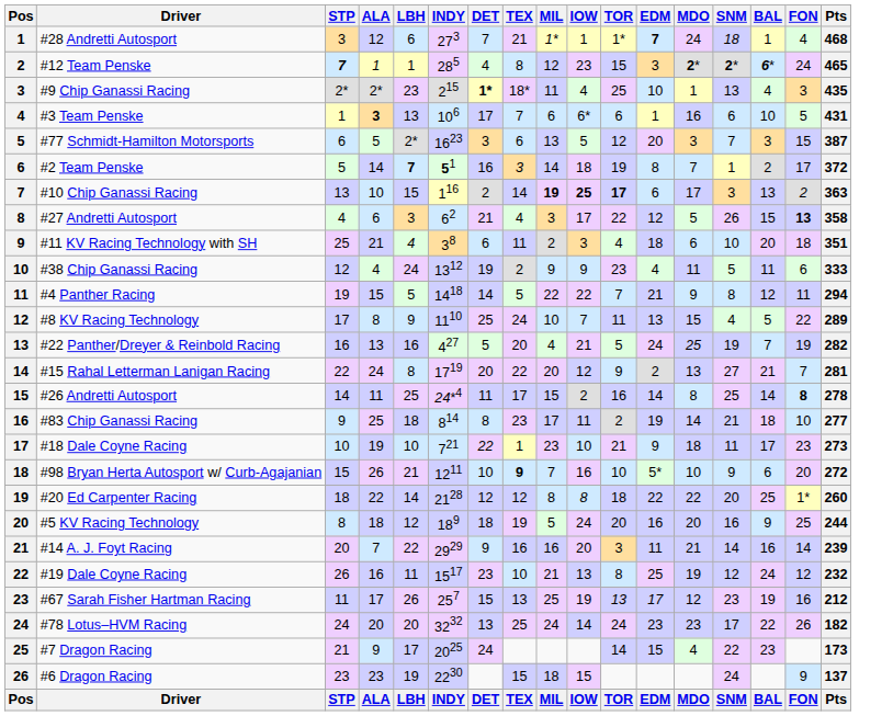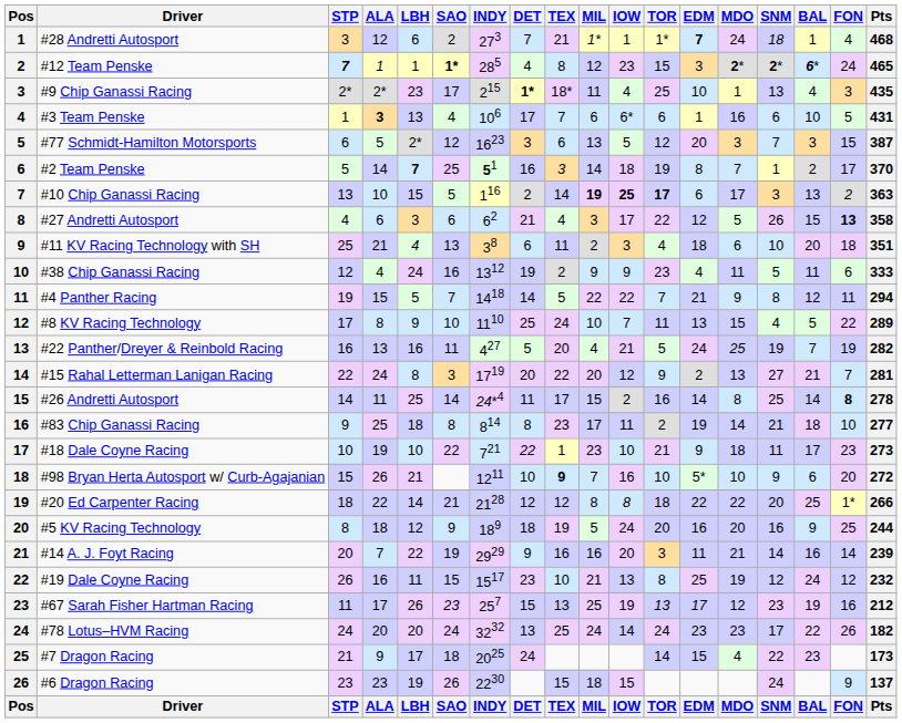 <table class="wikitable" style="font-size: 85%; text-align:center">
 <tr valign="top">
 <th valign="middle">Pos</th>
 <th valign="middle">Driver</th>
 <th><a href='#'>STP</a></th>
 <th><a href='#'>ALA</a></th>
 <th><a href='#'>LBH</a></th>
+<th><a href='#'>SAO</a></th>
 <th><a href='#'>INDY</a></th>
 <th><a href='#'>DET</a></th>
 <th><a href='#'>TEX</a></th>
 <th><a href='#'>MIL</a></th>
 <th><a href='#'>IOW</a></th>
 <th><a href='#'>TOR</a></th>
 <th><a href='#'>EDM</a></th>
 <th><a href='#'>MDO</a></th>
 <th><a href='#'>SNM</a></th>
 <th><a href='#'>BAL</a></th>
 <th><a href='#'>FON</a></th>
 <th valign="middle">Pts</th>
 </tr>
 <tr>
 <th>1</th>
 <td align="left">#28 <a href='#'>Andretti Autosport</a></td>
 <td style="background:#FFDF9F;">3</td>
 <td style="background:#CFCFFF;">12</td>
 <td style="background:#CFEAFF;">6</td>
+<td style="background:#DFDFDF;">2</td>
 <td style="background:#EFCFFF;">27<sup>3</sup></td>
 <td style="background:#CFEAFF;">7</td>
 <td style="background:#EFCFFF;">21</td>
 <td style="background:#FFFFBF;"><em>1*</em></td>
 <td style="background:#FFFFBF;">1</td>
 <td style="background:#FFFFBF;">1*</td>
 <td style="background:#CFEAFF;"><strong>7</strong></td>
 <td style="background:#EFCFFF;">24</td>
 <td style="background:#CFCFFF;"><em>18</em></td>
 <td style="background:#FFFFBF;">1</td>
 <td style="background:#DFFFDF;">4</td>
 <th>468</th>
 </tr>
 <tr>
 <th>2</th>
 <td align="left">#12 <a href='#'>Team Penske</a></td>
 <td style="background:#CFEAFF;"><strong><em>7</em></strong></td>
 <td style="background:#FFFFBF;"><em>1</em></td>
 <td style="background:#FFFFBF;">1</td>
+<td style="background:#FFFFBF;"><strong>1*</strong></td>
 <td style="background:#EFCFFF;">28<sup>5</sup></td>
 <td style="background:#DFFFDF;">4</td>
 <td style="background:#CFEAFF;">8</td>
 <td style="background:#CFCFFF;">12</td>
 <td style="background:#EFCFFF;">23</td>
 <td style="background:#CFCFFF;">15</td>
 <td style="background:#FFDF9F;">3</td>
 <td style="background:#DFDFDF;"><strong>2</strong>*</td>
 <td style="background:#DFDFDF;"><strong>2</strong>*</td>
 <td style="background:#CFEAFF;"><strong><em>6</em></strong>*</td>
 <td style="background:#EFCFFF;">24</td>
 <th>465</th>
 </tr>
 <tr>
 <th>3</th>
 <td align="left">#9 <a href='#'>Chip Ganassi Racing</a></td>
 <td style="background:#DFDFDF;">2*</td>
 <td style="background:#DFDFDF;">2*</td>
 <td style="background:#EFCFFF;">23</td>
+<td style="background:#CFCFFF;">17</td>
 <td style="background:#DFDFDF;">2<sup>15</sup></td>
 <td style="background:#FFFFBF;"><strong>1*</strong></td>
 <td style="background:#EFCFFF;">18*</td>
 <td style="background:#CFCFFF;">11</td>
 <td style="background:#DFFFDF;">4</td>
 <td style="background:#EFCFFF;">25</td>
 <td style="background:#CFEAFF;">10</td>
 <td style="background:#FFFFBF;">1</td>
 <td style="background:#CFCFFF;">13</td>
 <td style="background:#DFFFDF;">4</td>
 <td style="background:#FFDF9F;">3</td>
 <th>435</th>
 </tr>
 <tr>
 <th>4</th>
 <td align="left">#3 <a href='#'>Team Penske</a></td>
 <td style="background:#FFFFBF;">1</td>
 <td style="background:#FFDF9F;"><strong>3</strong></td>
 <td style="background:#CFCFFF;">13</td>
+<td style="background:#DFFFDF;">4</td>
 <td style="background:#CFEAFF;">10<sup>6</sup></td>
 <td style="background:#CFCFFF;">17</td>
 <td style="background:#CFEAFF;">7</td>
 <td style="background:#CFEAFF;">6</td>
 <td style="background:#CFEAFF;">6*</td>
 <td style="background:#CFEAFF;">6</td>
 <td style="background:#FFFFBF;">1</td>
 <td style="background:#CFCFFF;">16</td>
 <td style="background:#CFEAFF;">6</td>
 <td style="background:#CFEAFF;">10</td>
 <td style="background:#DFFFDF;">5</td>
 <th>431</th>
 </tr>
 <tr>
 <th>5</th>
 <td style="text-align:left">#77 <a href='#'>Schmidt-Hamilton Motorsports</a></td>
 <td style="background:#CFEAFF;">6</td>
 <td style="background:#DFFFDF;">5</td>
 <td style="background:#DFDFDF;">2*</td>
+<td style="background:#CFCFFF;">12</td>
 <td style="background:#CFCFFF;">16<sup>23</sup></td>
 <td style="background:#FFDF9F;">3</td>
 <td style="background:#CFEAFF;">6</td>
 <td style="background:#CFCFFF;">13</td>
 <td style="background:#DFFFDF;">5</td>
 <td style="background:#CFCFFF;">12</td>
 <td style="background:#EFCFFF;">20</td>
 <td style="background:#FFDF9F;">3</td>
 <td style="background:#CFEAFF;">7</td>
 <td style="background:#FFDF9F;">3</td>
 <td style="background:#CFCFFF;">15</td>
 <th>387</th>
 </tr>
 <tr>
 <th>6</th>
 <td align="left">#2 <a href='#'>Team Penske</a></td>
 <td style="background:#DFFFDF;">5</td>
 <td style="background:#CFCFFF;">14</td>
 <td style="background:#CFEAFF;"><strong>7</strong></td>
+<td style="background:#EFCFFF;">25</td>
 <td style="background:#DFFFDF;"><strong>5</strong><sup>1</sup></td>
 <td style="background:#CFCFFF;">16</td>
 <td style="background:#FFDF9F;"><em>3</em></td>
 <td style="background:#CFCFFF;">14</td>
 <td style="background:#EFCFFF;">18</td>
 <td style="background:#CFCFFF;">19</td>
 <td style="background:#CFEAFF;">8</td>
 <td style="background:#CFEAFF;">7</td>
 <td style="background:#FFFFBF;">1</td>
 <td style="background:#DFDFDF;">2</td>
 <td style="background:#CFCFFF;">17</td>
-<th>372</th>
+<th>370</th>
 </tr>
 <tr>
 <th>7</th>
 <td align="left">#10 <a href='#'>Chip Ganassi Racing</a></td>
 <td style="background:#CFCFFF;">13</td>
 <td style="background:#CFEAFF;">10</td>
 <td style="background:#CFCFFF;">15</td>
+<td style="background:#DFFFDF;">5</td>
 <td style="background:#FFFFBF;">1<sup>16</sup></td>
 <td style="background:#DFDFDF;">2</td>
 <td style="background:#CFCFFF;">14</td>
 <td style="background:#EFCFFF;"><strong>19</strong></td>
 <td style="background:#EFCFFF;"><strong>25</strong></td>
 <td style="background:#CFCFFF;"><strong>17</strong></td>
 <td style="background:#CFEAFF;">6</td>
 <td style="background:#CFCFFF;">17</td>
 <td style="background:#FFDF9F;">3</td>
 <td style="background:#CFCFFF;">13</td>
 <td style="background:#DFDFDF;"><em>2</em></td>
 <th>363</th>
 </tr>
 <tr>
 <th>8</th>
 <td align="left">#27 <a href='#'>Andretti Autosport</a></td>
 <td style="background:#DFFFDF;">4</td>
 <td style="background:#CFEAFF;">6</td>
 <td style="background:#FFDF9F;">3</td>
+<td style="background:#CFEAFF;">6</td>
 <td style="background:#CFEAFF;">6<sup>2</sup></td>
 <td style="background:#EFCFFF;">21</td>
 <td style="background:#DFFFDF;">4</td>
 <td style="background:#FFDF9F;">3</td>
 <td style="background:#EFCFFF;">17</td>
 <td style="background:#EFCFFF;">22</td>
 <td style="background:#CFCFFF;">12</td>
 <td style="background:#DFFFDF;">5</td>
 <td style="background:#EFCFFF;">26</td>
 <td style="background:#CFCFFF;">15</td>
 <td style="background:#CFCFFF;"><strong>13</strong></td>
 <th>358</th>
 </tr>
 <tr>
 <th>9</th>
 <td align="left">#11 <a href='#'>KV Racing Technology</a> with <a href='#'>SH</a></td>
 <td style="background:#EFCFFF;">25</td>
 <td style="background:#CFCFFF;">21</td>
 <td style="background:#DFFFDF;"><em>4</em></td>
+<td style="background:#CFCFFF;">13</td>
 <td style="background:#FFDF9F;">3<sup>8</sup></td>
 <td style="background:#CFEAFF;">6</td>
 <td style="background:#CFCFFF;">11</td>
 <td style="background:#DFDFDF;">2</td>
 <td style="background:#FFDF9F;">3</td>
 <td style="background:#DFFFDF;">4</td>
 <td style="background:#CFCFFF;">18</td>
 <td style="background:#CFEAFF;">6</td>
 <td style="background:#CFEAFF;">10</td>
 <td style="background:#EFCFFF;">20</td>
 <td style="background:#EFCFFF;">18</td>
 <th>351</th>
 </tr>
 <tr>
 <th>10</th>
 <td align="left">#38 <a href='#'>Chip Ganassi Racing</a></td>
 <td style="background:#CFCFFF;">12</td>
 <td style="background:#DFFFDF;">4</td>
 <td style="background:#EFCFFF;">24</td>
+<td style="background:#CFCFFF;">16</td>
 <td style="background:#CFCFFF;">13<sup>12</sup></td>
 <td style="background:#CFCFFF;">19</td>
 <td style="background:#DFDFDF;">2</td>
 <td style="background:#CFEAFF;">9</td>
 <td style="background:#CFEAFF;">9</td>
 <td style="background:#EFCFFF;">23</td>
 <td style="background:#DFFFDF;">4</td>
 <td style="background:#CFCFFF;">11</td>
 <td style="background:#DFFFDF;">5</td>
 <td style="background:#CFCFFF;">11</td>
 <td style="background:#DFFFDF;">6</td>
 <th>333</th>
 </tr>
 <tr>
 <th>11</th>
 <td align="left">#4 <a href='#'>Panther Racing</a></td>
 <td style="background:#EFCFFF;">19</td>
 <td style="background:#CFCFFF;">15</td>
 <td style="background:#DFFFDF;">5</td>
+<td style="background:#CFEAFF;">7</td>
 <td style="background:#CFCFFF;">14<sup>18</sup></td>
 <td style="background:#CFCFFF;">14</td>
 <td style="background:#DFFFDF;">5</td>
 <td style="background:#EFCFFF;">22</td>
 <td style="background:#EFCFFF;">22</td>
 <td style="background:#CFEAFF;">7</td>
 <td style="background:#CFCFFF;">21</td>
 <td style="background:#CFEAFF;">9</td>
 <td style="background:#CFEAFF;">8</td>
 <td style="background:#CFCFFF;">12</td>
 <td style="background:#CFCFFF;">11</td>
 <th>294</th>
 </tr>
 <tr>
 <th>12</th>
 <td align="left">#8 <a href='#'>KV Racing Technology</a></td>
 <td style="background:#CFCFFF;">17</td>
 <td style="background:#CFEAFF;">8</td>
 <td style="background:#CFEAFF;">9</td>
+<td style="background:#CFEAFF;">10</td>
 <td style="background:#CFCFFF;">11<sup>10</sup></td>
 <td style="background:#EFCFFF;">25</td>
 <td style="background:#EFCFFF;">24</td>
 <td style="background:#CFEAFF;">10</td>
 <td style="background:#CFEAFF;">7</td>
 <td style="background:#CFCFFF;">11</td>
 <td style="background:#CFCFFF;">13</td>
 <td style="background:#CFCFFF;">15</td>
 <td style="background:#DFFFDF;">4</td>
 <td style="background:#DFFFDF;">5</td>
 <td style="background:#EFCFFF;">22</td>
 <th>289</th>
 </tr>
 <tr>
 <th>13</th>
 <td align="left">#22 <a href='#'>Panther</a>/<a href='#'>Dreyer & Reinbold Racing</a></td>
 <td style="background:#CFCFFF;">16</td>
 <td style="background:#CFCFFF;">13</td>
 <td style="background:#CFCFFF;">16</td>
+<td style="background:#CFCFFF;">11</td>
 <td style="background:#DFFFDF;">4<sup>27</sup></td>
 <td style="background:#DFFFDF;">5</td>
 <td style="background:#EFCFFF;">20</td>
 <td style="background:#DFFFDF;">4</td>
 <td style="background:#EFCFFF;">21</td>
 <td style="background:#DFFFDF;">5</td>
 <td style="background:#EFCFFF;">24</td>
 <td style="background:#CFCFFF;"><em>25</em></td>
 <td style="background:#CFCFFF;">19</td>
 <td style="background:#CFEAFF;">7</td>
 <td style="background:#CFCFFF;">19</td>
 <th>282</th>
 </tr>
 <tr>
 <th>14</th>
 <td align="left">#15 <a href='#'>Rahal Letterman Lanigan Racing</a></td>
 <td style="background:#EFCFFF;">22</td>
 <td style="background:#EFCFFF;">24</td>
 <td style="background:#CFEAFF;">8</td>
+<td style="background:#FFDF9F;">3</td>
 <td style="background:#EFCFFF;">17<sup>19</sup></td>
 <td style="background:#EFCFFF;">20</td>
 <td style="background:#EFCFFF;">22</td>
 <td style="background:#EFCFFF;">20</td>
 <td style="background:#CFCFFF;">12</td>
 <td style="background:#CFEAFF;">9</td>
 <td style="background:#DFDFDF;">2</td>
 <td style="background:#CFCFFF;">13</td>
 <td style="background:#EFCFFF;">27</td>
 <td style="background:#EFCFFF;">21</td>
 <td style="background:#CFEAFF;">7</td>
 <th>281</th>
 </tr>
 <tr>
 <th>15</th>
 <td align="left">#26 <a href='#'>Andretti Autosport</a></td>
 <td style="background:#CFCFFF;">14</td>
 <td style="background:#CFCFFF;">11</td>
 <td style="background:#EFCFFF;">25</td>
+<td style="background:#CFCFFF;">14</td>
 <td style="background:#EFCFFF;"><em>24</em>*<sup>4</sup></td>
 <td style="background:#CFCFFF;">11</td>
 <td style="background:#CFCFFF;">17</td>
 <td style="background:#CFCFFF;">15</td>
 <td style="background:#DFDFDF;">2</td>
 <td style="background:#CFCFFF;">16</td>
 <td style="background:#CFCFFF;">14</td>
 <td style="background:#CFEAFF;">8</td>
 <td style="background:#EFCFFF;">25</td>
 <td style="background:#CFCFFF;">14</td>
 <td style="background:#CFEAFF;"><strong>8</strong></td>
 <th>278</th>
 </tr>
 <tr>
 <th>16</th>
 <td align="left">#83 <a href='#'>Chip Ganassi Racing</a></td>
 <td style="background:#CFEAFF;">9</td>
 <td style="background:#EFCFFF;">25</td>
 <td style="background:#CFCFFF;">18</td>
+<td style="background:#CFEAFF;">8</td>
 <td style="background:#CFEAFF;">8<sup>14</sup></td>
 <td style="background:#CFEAFF;">8</td>
 <td style="background:#EFCFFF;">23</td>
 <td style="background:#CFCFFF;">17</td>
 <td style="background:#CFCFFF;">11</td>
 <td style="background:#DFDFDF;">2</td>
 <td style="background:#CFCFFF;">19</td>
 <td style="background:#CFCFFF;">14</td>
 <td style="background:#CFCFFF;">21</td>
 <td style="background:#EFCFFF;">18</td>
 <td style="background:#CFEAFF;">10</td>
 <th>277</th>
 </tr>
 <tr>
 <th>17</th>
 <td align="left">#18 <a href='#'>Dale Coyne Racing</a></td>
 <td style="background:#CFEAFF;">10</td>
 <td style="background:#CFCFFF;">19</td>
 <td style="background:#CFEAFF;">10</td>
+<td style="background:#EFCFFF;">22</td>
 <td style="background:#CFEAFF;">7<sup>21</sup></td>
 <td style="background:#EFCFFF;"><em>22</em></td>
 <td style="background:#FFFFBF;">1</td>
 <td style="background:#EFCFFF;">23</td>
 <td style="background:#CFEAFF;">10</td>
 <td style="background:#EFCFFF;">21</td>
 <td style="background:#CFEAFF;">9</td>
 <td style="background:#CFCFFF;">18</td>
 <td style="background:#CFCFFF;">11</td>
 <td style="background:#CFCFFF;">17</td>
 <td style="background:#EFCFFF;">23</td>
 <th>273</th>
 </tr>
 <tr>
 <th>18</th>
 <td align="left">#98 <a href='#'>Bryan Herta Autosport</a> w/ <a href='#'>Curb-Agajanian</a></td>
 <td style="background:#CFCFFF;">15</td>
 <td style="background:#EFCFFF;">26</td>
 <td style="background:#EFCFFF;">21</td>
+<td></td>
 <td style="background:#CFCFFF;">12<sup>11</sup></td>
 <td style="background:#CFEAFF;">10</td>
 <td style="background:#CFEAFF;"><strong>9</strong></td>
 <td style="background:#CFEAFF;">7</td>
 <td style="background:#EFCFFF;">16</td>
 <td style="background:#CFEAFF;">10</td>
 <td style="background:#DFFFDF;">5*</td>
 <td style="background:#CFEAFF;">10</td>
 <td style="background:#CFEAFF;">9</td>
 <td style="background:#CFEAFF;">6</td>
 <td style="background:#EFCFFF;">20</td>
 <th>272</th>
 </tr>
 <tr>
 <th>19</th>
 <td align="left">#20 <a href='#'>Ed Carpenter Racing</a></td>
 <td style="background:#CFCFFF;">18</td>
 <td style="background:#CFCFFF;">22</td>
 <td style="background:#CFCFFF;">14</td>
+<td style="background:#CFCFFF;">21</td>
 <td style="background:#CFCFFF;">21<sup>28</sup></td>
 <td style="background:#CFCFFF;">12</td>
 <td style="background:#CFCFFF;">12</td>
 <td style="background:#CFEAFF;">8</td>
 <td style="background:#CFEAFF;"><em>8</em></td>
 <td style="background:#CFCFFF;">18</td>
 <td style="background:#CFCFFF;">22</td>
 <td style="background:#CFCFFF;">22</td>
 <td style="background:#CFCFFF;">20</td>
 <td style="background:#EFCFFF;">25</td>
 <td style="background:#FFFFBF;">1*</td>
-<th>260</th>
+<th>266</th>
 </tr>
 <tr>
 <th>20</th>
 <td align="left">#5 <a href='#'>KV Racing Technology</a></td>
 <td style="background:#CFEAFF;">8</td>
 <td style="background:#CFCFFF;">18</td>
 <td style="background:#CFCFFF;">12</td>
+<td style="background:#CFEAFF;">9</td>
 <td style="background:#CFCFFF;">18<sup>9</sup></td>
 <td style="background:#CFCFFF;">18</td>
 <td style="background:#EFCFFF;">19</td>
 <td style="background:#DFFFDF;">5</td>
 <td style="background:#EFCFFF;">24</td>
 <td style="background:#CFCFFF;">20</td>
 <td style="background:#CFCFFF;">16</td>
 <td style="background:#CFCFFF;">20</td>
 <td style="background:#CFCFFF;">16</td>
 <td style="background:#CFEAFF;">9</td>
 <td style="background:#EFCFFF;">25</td>
 <th>244</th>
 </tr>
 <tr>
 <th>21</th>
 <td align="left">#14 <a href='#'>A. J. Foyt Racing</a></td>
 <td style="background:#EFCFFF;">20</td>
 <td style="background:#CFEAFF;">7</td>
 <td style="background:#EFCFFF;">22</td>
+<td style="background:#CFCFFF;">19</td>
 <td style="background:#EFCFFF;">29<sup>29</sup></td>
 <td style="background:#CFEAFF;">9</td>
 <td style="background:#CFCFFF;">16</td>
 <td style="background:#CFCFFF;">16</td>
 <td style="background:#EFCFFF;">20</td>
 <td style="background:#FFDF9F;">3</td>
 <td style="background:#CFCFFF;">11</td>
 <td style="background:#CFCFFF;">21</td>
 <td style="background:#CFCFFF;">14</td>
 <td style="background:#CFCFFF;">16</td>
 <td style="background:#CFCFFF;">14</td>
 <th>239</th>
 </tr>
 <tr>
 <th>22</th>
 <td align="left">#19 <a href='#'>Dale Coyne Racing</a></td>
 <td style="background:#EFCFFF;">26</td>
 <td style="background:#CFCFFF;">16</td>
 <td style="background:#CFCFFF;">11</td>
+<td style="background:#CFCFFF;">15</td>
 <td style="background:#CFCFFF;">15<sup>17</sup></td>
 <td style="background:#EFCFFF;">23</td>
 <td style="background:#CFEAFF;">10</td>
 <td style="background:#EFCFFF;">21</td>
 <td style="background:#CFCFFF;">13</td>
 <td style="background:#CFEAFF;">8</td>
 <td style="background:#EFCFFF;">25</td>
 <td style="background:#CFCFFF;">19</td>
 <td style="background:#CFCFFF;">12</td>
 <td style="background:#EFCFFF;">24</td>
 <td style="background:#CFCFFF;">12</td>
 <th>232</th>
 </tr>
 <tr>
 <th>23</th>
 <td style="text-align:left">#67 <a href='#'>Sarah Fisher Hartman Racing</a></td>
 <td style="background:#CFCFFF;">11</td>
 <td style="background:#CFCFFF;">17</td>
 <td style="background:#EFCFFF;">26</td>
+<td style="background:#EFCFFF;"><em>23</em></td>
 <td style="background:#EFCFFF;">25<sup>7</sup></td>
 <td style="background:#CFCFFF;">15</td>
 <td style="background:#CFCFFF;">13</td>
 <td style="background:#EFCFFF;">25</td>
 <td style="background:#EFCFFF;">19</td>
 <td style="background:#CFCFFF;"><em>13</em></td>
 <td style="background:#CFCFFF;"><em>17</em></td>
 <td style="background:#CFCFFF;">12</td>
 <td style="background:#EFCFFF;">23</td>
 <td style="background:#EFCFFF;">19</td>
 <td style="background:#CFCFFF;">16</td>
 <th>212</th>
 </tr>
 <tr>
 <th>24</th>
 <td align="left">#78 <a href='#'>Lotus–HVM Racing</a></td>
 <td style="background:#EFCFFF;">24</td>
 <td style="background:#CFCFFF;">20</td>
 <td style="background:#EFCFFF;">20</td>
+<td style="background:#EFCFFF;">24</td>
 <td style="background:#EFCFFF;">32<sup>32</sup></td>
 <td style="background:#CFCFFF;">13</td>
 <td style="background:#EFCFFF;">25</td>
 <td style="background:#EFCFFF;">24</td>
 <td style="background:#CFCFFF;">14</td>
 <td style="background:#EFCFFF;">24</td>
 <td style="background:#CFCFFF;">23</td>
 <td style="background:#CFCFFF;">23</td>
 <td style="background:#CFCFFF;">17</td>
 <td style="background:#EFCFFF;">22</td>
 <td style="background:#EFCFFF;">26</td>
 <th>182</th>
 </tr>
 <tr>
 <th>25</th>
 <td align="left">#7 <a href='#'>Dragon Racing</a></td>
 <td style="background:#EFCFFF;">21</td>
 <td style="background:#CFEAFF;">9</td>
 <td style="background:#CFCFFF;">17</td>
+<td style="background:#CFCFFF;">18</td>
 <td style="background:#CFCFFF;">20<sup>25</sup></td>
 <td style="background:#EFCFFF;">24</td>
 <td></td>
 <td></td>
 <td></td>
 <td style="background:#CFCFFF;">14</td>
 <td style="background:#CFCFFF;">15</td>
 <td style="background:#DFFFDF;">4</td>
 <td style="background:#EFCFFF;">22</td>
 <td style="background:#EFCFFF;">23</td>
 <td></td>
 <th>173</th>
 </tr>
 <tr>
 <th>26</th>
 <td style="text-align:left">#6 <a href='#'>Dragon Racing</a></td>
 <td style="background:#EFCFFF;">23</td>
 <td style="background:#CFCFFF;">23</td>
 <td style="background:#CFCFFF;">19</td>
+<td style="background:#EFCFFF;">26</td>
 <td style="background:#CFCFFF;">22<sup>30</sup></td>
 <td></td>
 <td style="background:#CFCFFF;">15</td>
 <td style="background:#CFCFFF;">18</td>
 <td style="background:#EFCFFF;">15</td>
 <td></td>
 <td></td>
 <td></td>
 <td style="background:#EFCFFF;">24</td>
 <td></td>
 <td style="background:#CFEAFF;">9</td>
 <th>137</th>
 </tr>
 <tr valign="top">
 <th valign="middle">Pos</th>
 <th valign="middle">Driver</th>
 <th><a href='#'>STP</a></th>
 <th><a href='#'>ALA</a></th>
 <th><a href='#'>LBH</a></th>
+<th><a href='#'>SAO</a></th>
 <th><a href='#'>INDY</a></th>
 <th><a href='#'>DET</a></th>
 <th><a href='#'>TEX</a></th>
 <th><a href='#'>MIL</a></th>
 <th><a href='#'>IOW</a></th>
 <th><a href='#'>TOR</a></th>
 <th><a href='#'>EDM</a></th>
 <th><a href='#'>MDO</a></th>
 <th><a href='#'>SNM</a></th>
 <th><a href='#'>BAL</a></th>
 <th><a href='#'>FON</a></th>
 <th valign="middle">Pts</th>
 </tr>
 </table>
